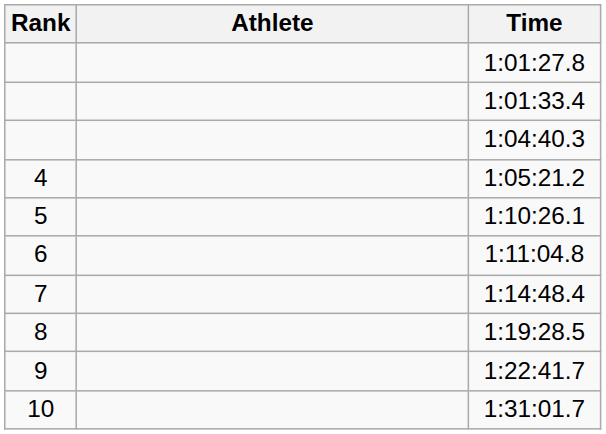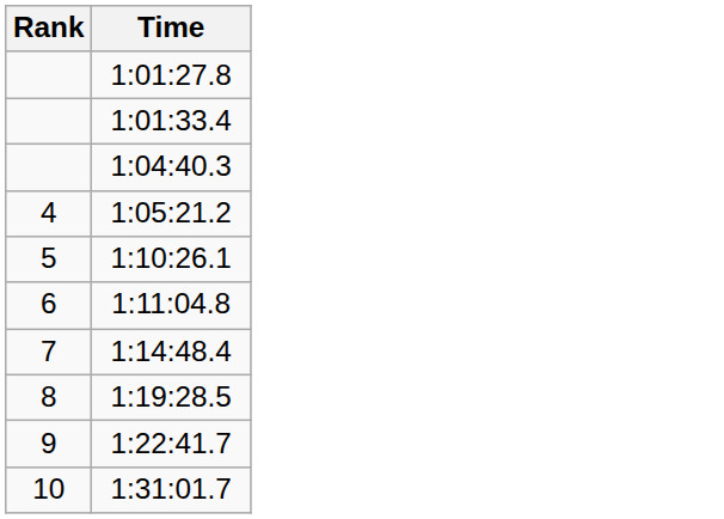 <table class=wikitable style="text-align:center">
 <tr>
 <th width=40>Rank</th>
-<th width=250>Athlete</th>
 <th width=80>Time</th>
 </tr>
 <tr>
 <td></td>
-<td align=left></td>
 <td>1:01:27.8</td>
 </tr>
 <tr>
 <td></td>
-<td align=left></td>
 <td>1:01:33.4</td>
 </tr>
 <tr>
 <td></td>
-<td align=left></td>
 <td>1:04:40.3</td>
 </tr>
 <tr>
 <td>4</td>
-<td align=left></td>
 <td>1:05:21.2</td>
 </tr>
 <tr>
 <td>5</td>
-<td align=left></td>
 <td>1:10:26.1</td>
 </tr>
 <tr>
 <td>6</td>
-<td align=left></td>
 <td>1:11:04.8</td>
 </tr>
 <tr>
 <td>7</td>
-<td align=left></td>
 <td>1:14:48.4</td>
 </tr>
 <tr>
 <td>8</td>
-<td align=left></td>
 <td>1:19:28.5</td>
 </tr>
 <tr>
 <td>9</td>
-<td align=left></td>
 <td>1:22:41.7</td>
 </tr>
 <tr>
 <td>10</td>
-<td align=left></td>
 <td>1:31:01.7</td>
 </tr>
 </table>
